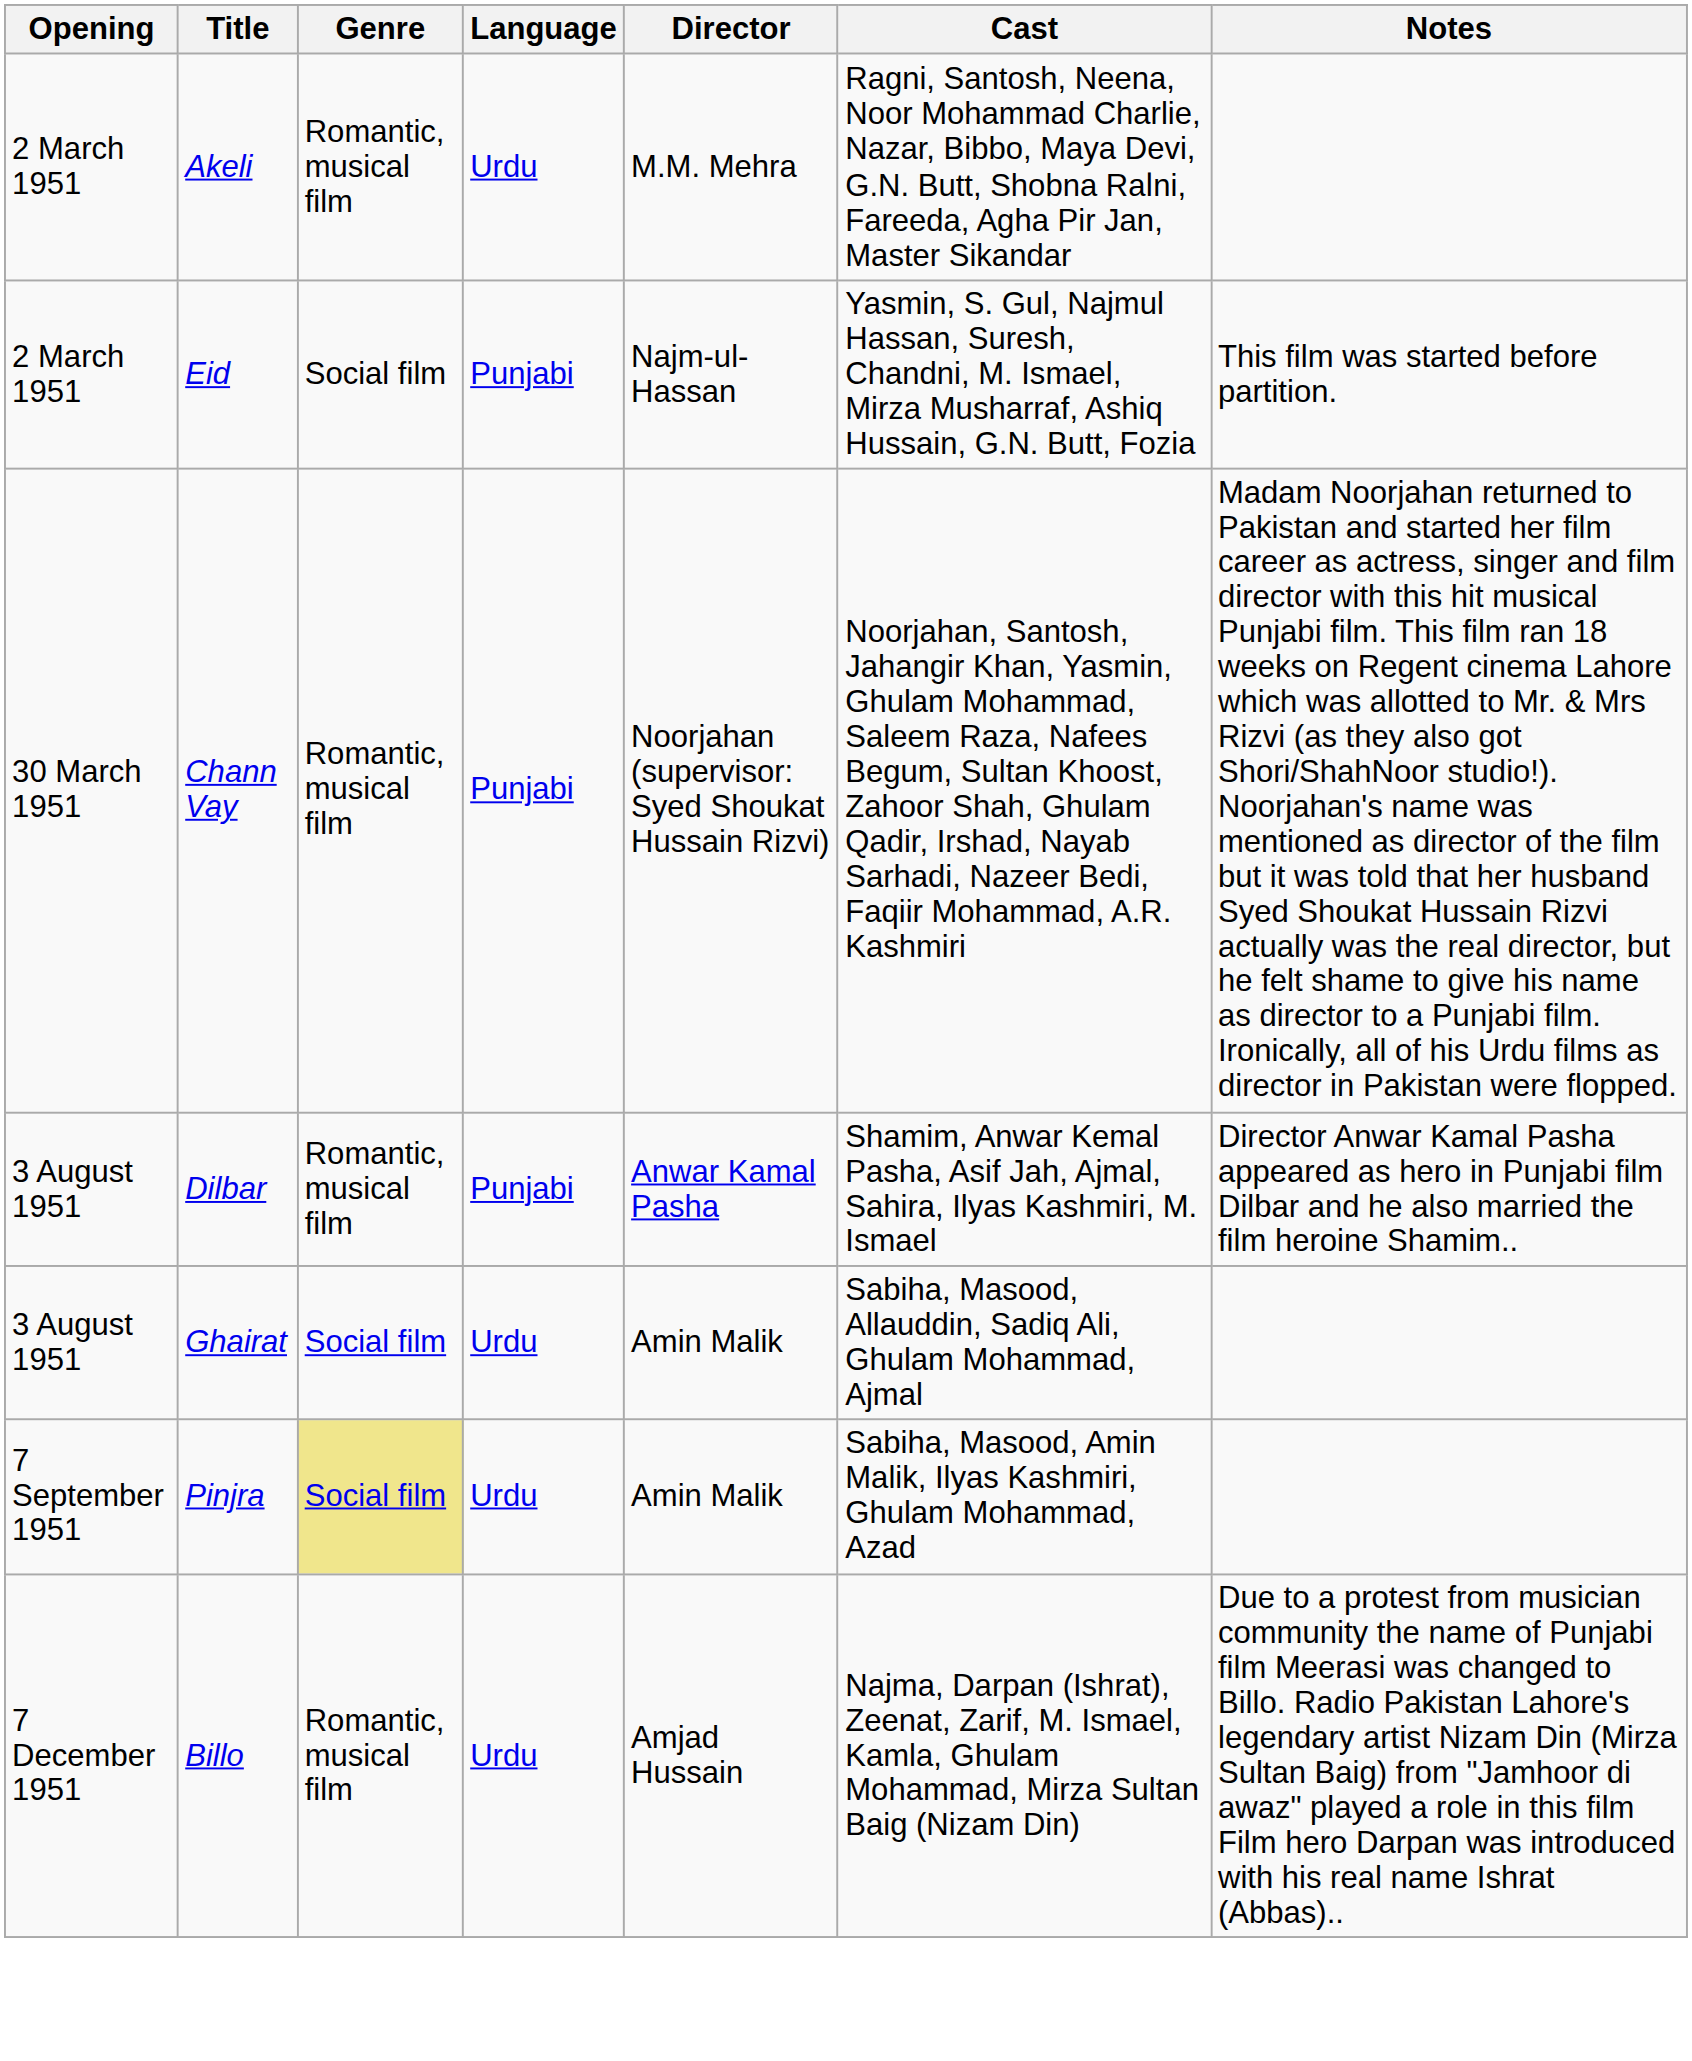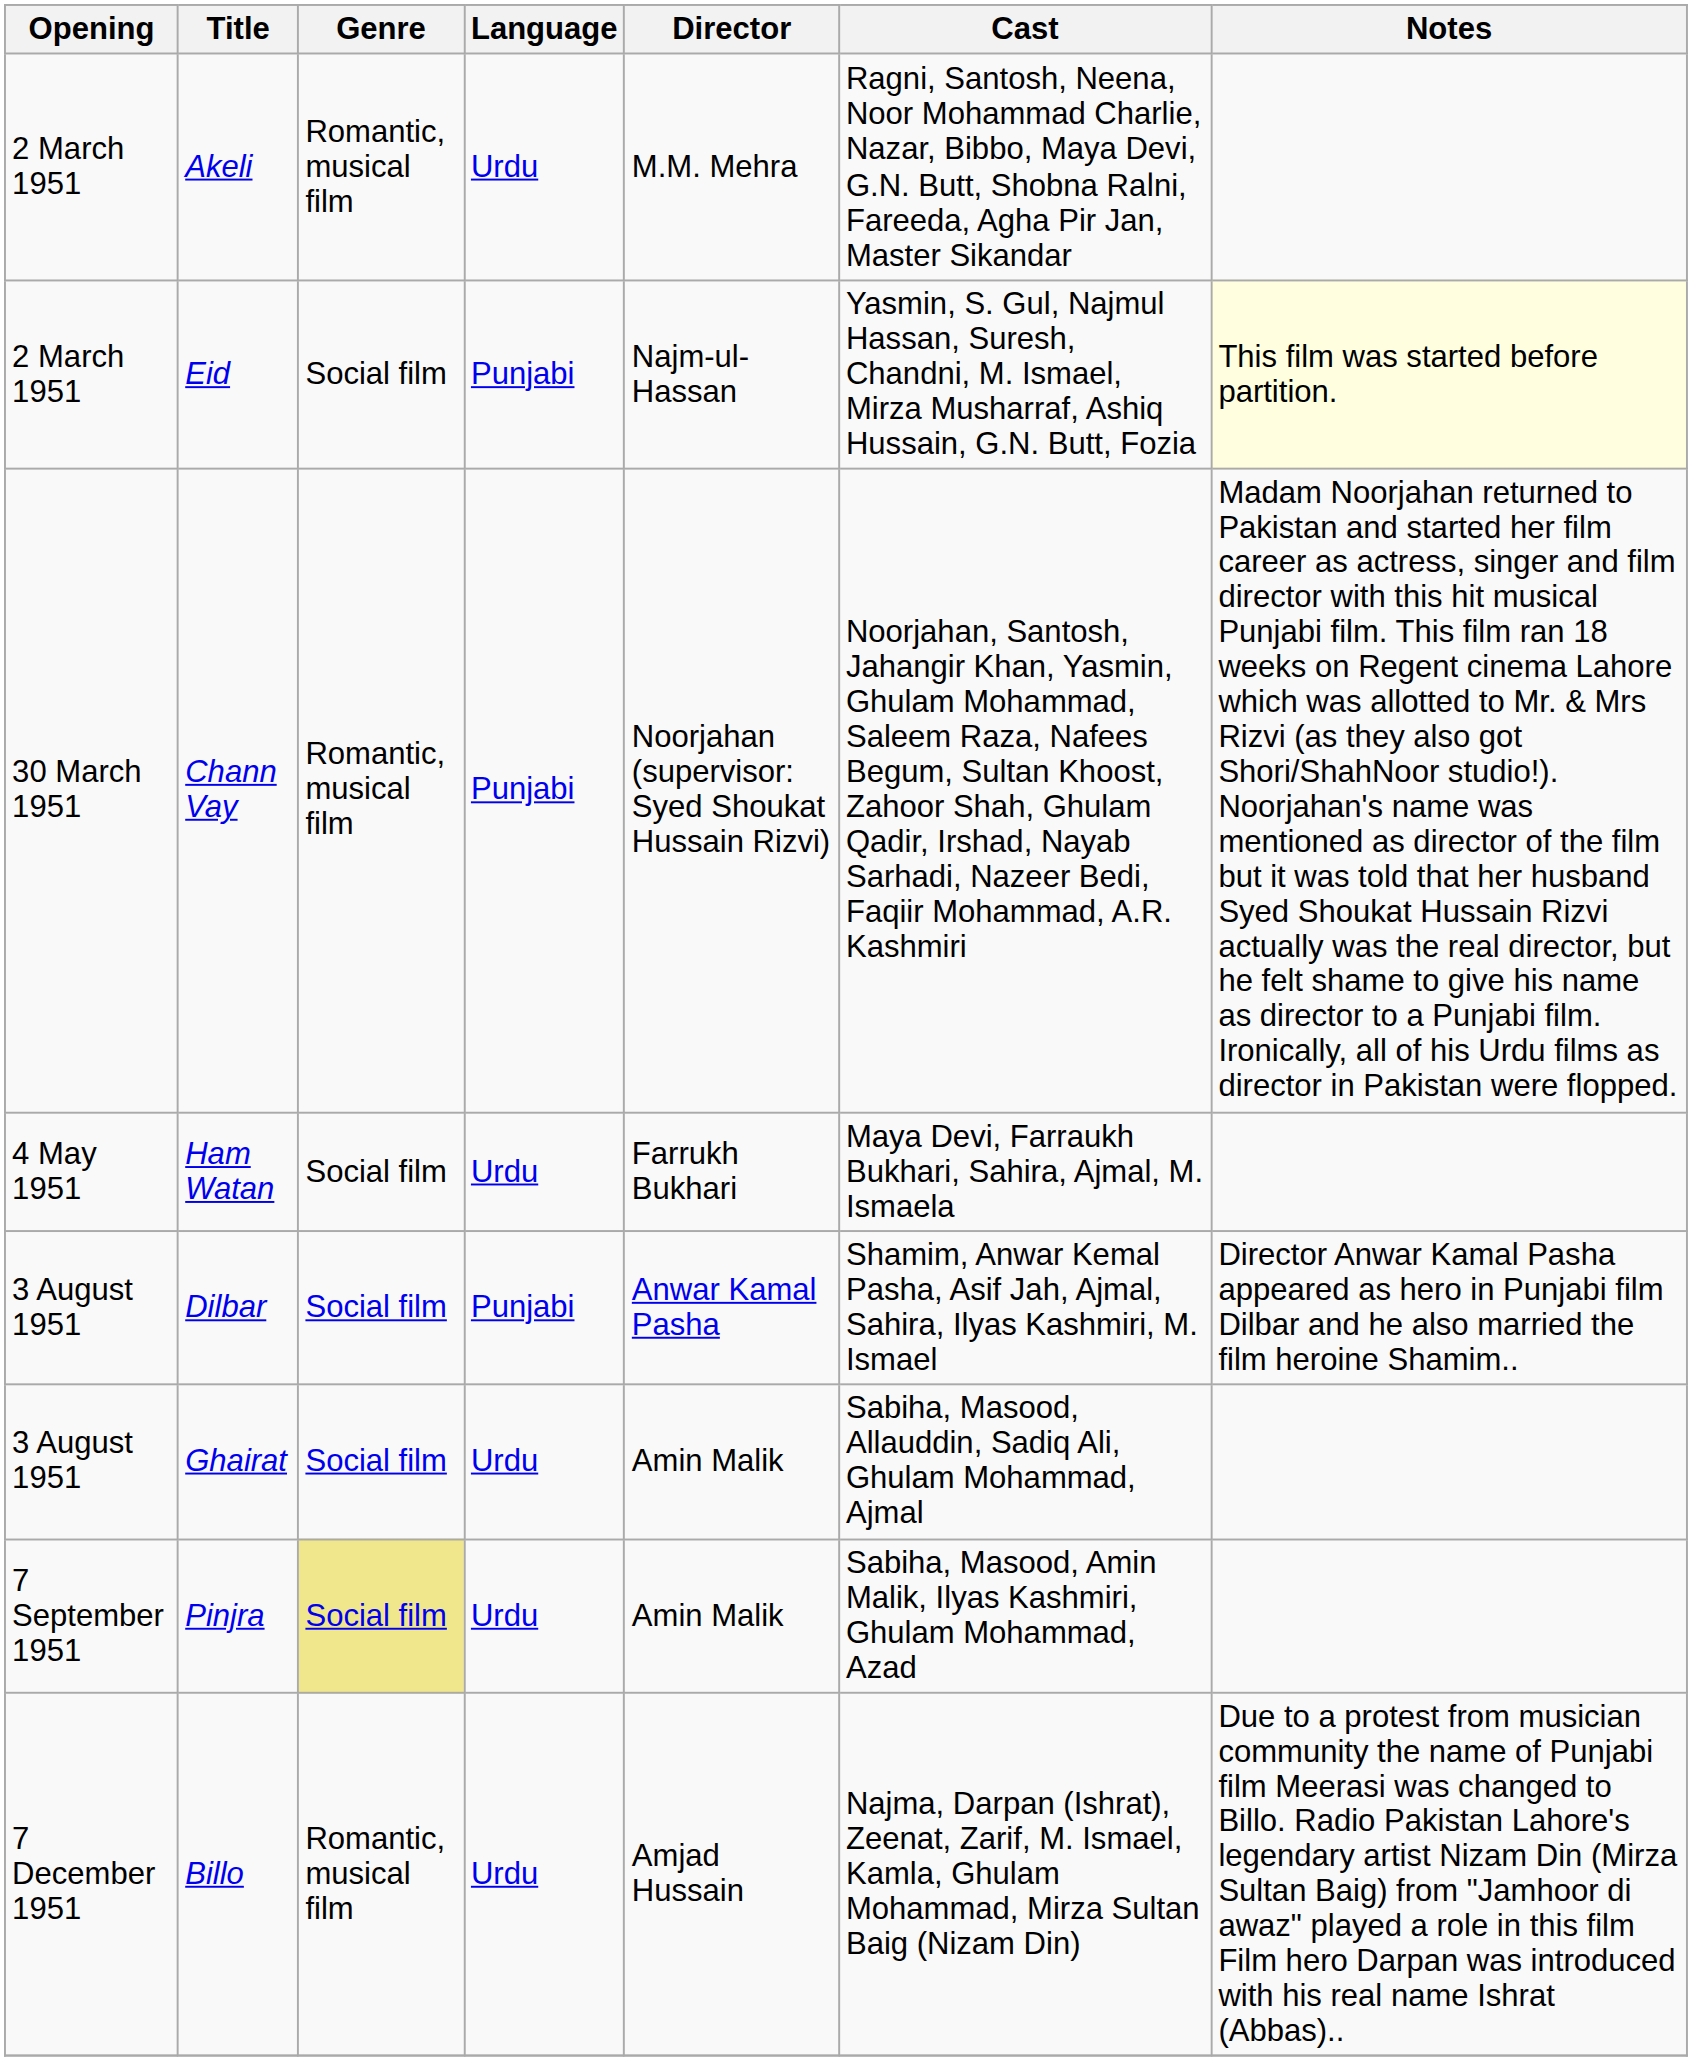 <table class="wikitable sortable">
 <tr>
 <th>Opening</th>
 <th>Title</th>
 <th>Genre</th>
 <th>Language</th>
 <th>Director</th>
 <th>Cast</th>
 <th>Notes</th>
 </tr>
 <tr>
 <td>2 March 1951</td>
 <td><em><a href='#'> Akeli</a></em></td>
 <td>Romantic, musical film</td>
 <td><a href='#'>Urdu</a></td>
 <td>M.M. Mehra</td>
 <td>Ragni, Santosh, Neena, Noor Mohammad Charlie, Nazar, Bibbo, Maya Devi, G.N. Butt, Shobna Raاni, Fareeda, Agha Pir Jan, Master Sikandar</td>
 <td></td>
 </tr>
 <tr>
 <td>2 March 1951</td>
 <td><em><a href='#'> Eid</a></em></td>
 <td>Social film</td>
 <td><a href='#'>Punjabi</a></td>
 <td>Najm-ul-Hassan</td>
 <td>Yasmin, S. Gul, Najmul Hassan, Suresh, Chandni, M. Ismael, Mirza Musharraf, Ashiq Hussain, G.N. Butt, Fozia</td>
-<td>This film was started before partition.</td>
+<td style="background: lightyellow;">This film was started before partition.</td>
 </tr>
 <tr>
 <td>30 March 1951</td>
 <td><em><a href='#'> Chann Vay</a></em></td>
 <td>Romantic, musical film</td>
 <td><a href='#'>Punjabi</a></td>
 <td>Noorjahan (supervisor: Syed Shoukat Hussain Rizvi)</td>
 <td>Noorjahan, Santosh, Jahangir Khan, Yasmin, Ghulam Mohammad, Saleem Raza, Nafees Begum, Sultan Khoost, Zahoor Shah, Ghulam Qadir, Irshad, Nayab Sarhadi, Nazeer Bedi, Faqiir Mohammad, A.R. Kashmiri</td>
 <td>Madam Noorjahan returned to Pakistan and started her film career as actress, singer and film director with this hit musical Punjabi film. This film ran 18 weeks on Regent cinema Lahore which was allotted to Mr. & Mrs Rizvi (as they also got Shori/ShahNoor studio!).<br>Noorjahan's name was mentioned as director of the film but it was told that her husband Syed Shoukat Hussain Rizvi actually was the real director, but he felt shame to give his name as director to a Punjabi film. Ironically, all of his Urdu films as director in Pakistan were flopped.</td>
 </tr>
 <tr>
+<td>4 May 1951</td>
+<td><em><a href='#'> Ham Watan</a></em></td>
+<td>Social film</td>
+<td><a href='#'>Urdu</a></td>
+<td>Farrukh Bukhari</td>
+<td>Maya Devi, Farraukh Bukhari, Sahira, Ajmal, M. Ismaela</td>
+<td></td>
+</tr>
+<tr>
 <td>3 August 1951</td>
 <td><em><a href='#'> Dilbar</a></em></td>
-<td>Romantic, musical film</td>
+<td><a href='#'>Social film</a></td>
 <td><a href='#'>Punjabi</a></td>
 <td><a href='#'>Anwar Kamal Pasha</a></td>
 <td>Shamim, Anwar Kemal Pasha, Asif Jah, Ajmal, Sahira, Ilyas Kashmiri, M. Ismael</td>
 <td>Director Anwar Kamal Pasha appeared as hero in Punjabi film Dilbar and he also married the film heroine Shamim..</td>
 </tr>
 <tr>
 <td>3 August 1951</td>
 <td><em><a href='#'>Ghairat</a></em></td>
 <td><a href='#'>Social film</a></td>
 <td><a href='#'>Urdu</a></td>
 <td>Amin Malik</td>
 <td>Sabiha, Masood, Allauddin, Sadiq Ali, Ghulam Mohammad, Ajmal</td>
 <td></td>
 </tr>
 <tr>
 <td>7 September 1951</td>
 <td><em><a href='#'> Pinjra</a></em></td>
 <td style="background: khaki;"><a href='#'>Social film</a></td>
 <td><a href='#'>Urdu</a></td>
 <td>Amin Malik</td>
 <td>Sabiha, Masood, Amin Malik, Ilyas Kashmiri, Ghulam Mohammad, Azad</td>
 <td></td>
 </tr>
 <tr>
 <td>7 December 1951</td>
 <td><em><a href='#'> Billo</a></em></td>
 <td>Romantic, musical film</td>
 <td><a href='#'>Urdu</a></td>
 <td>Amjad Hussain</td>
 <td>Najma, Darpan (Ishrat), Zeenat, Zarif, M. Ismael, Kamla, Ghulam Mohammad, Mirza Sultan Baig (Nizam Din)</td>
 <td>Due to a protest from musician community the name of Punjabi film Meerasi was changed to Billo. Radio Pakistan Lahore's legendary artist Nizam Din (Mirza Sultan Baig) from "Jamhoor di awaz" played a role in this film<br>Film hero Darpan was introduced with his real name Ishrat (Abbas)..</td>
 </tr>
 <tr>
 </tr>
 </table>
